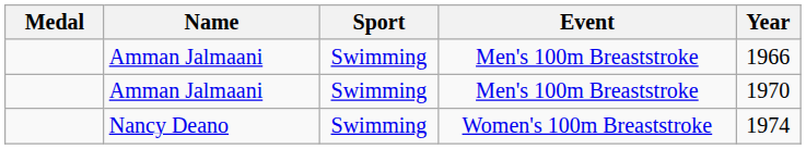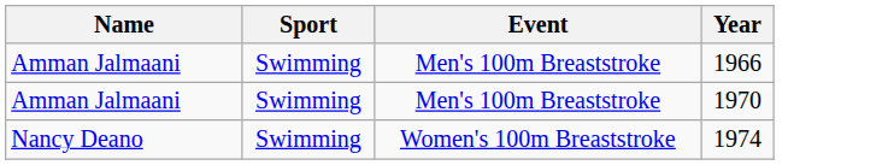 <table class="wikitable"  style="font-size:100%;  text-align:center;">
 <tr>
-<th width="65">Medal</th>
 <th width="150">Name</th>
 <th width="80">Sport</th>
 <th width="210">Event</th>
 <th width="40">Year</th>
 </tr>
 <tr>
-<td></td>
 <td align=left><a href='#'>Amman Jalmaani</a></td>
 <td><a href='#'>Swimming</a></td>
 <td><a href='#'>Men's 100m Breaststroke</a></td>
 <td>1966</td>
 </tr>
 <tr>
-<td></td>
 <td align=left><a href='#'>Amman Jalmaani</a></td>
 <td><a href='#'>Swimming</a></td>
 <td><a href='#'>Men's 100m Breaststroke</a></td>
 <td>1970</td>
 </tr>
 <tr>
-<td></td>
 <td align=left><a href='#'>Nancy Deano</a></td>
 <td><a href='#'>Swimming</a></td>
 <td><a href='#'>Women's 100m Breaststroke</a></td>
 <td>1974</td>
 </tr>
 </table>
